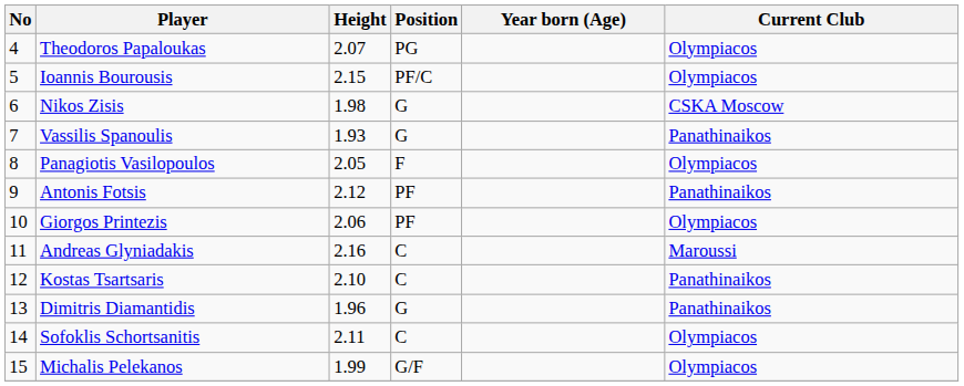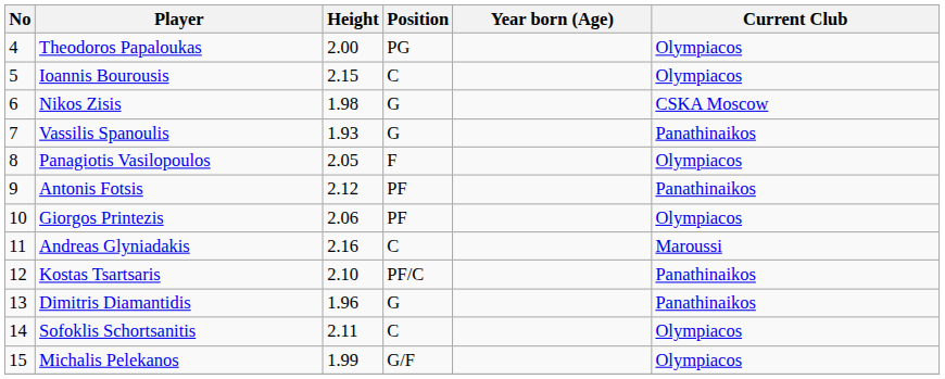 <table class="wikitable">
 <tr>
 <th>No</th>
 <th width=250>Player</th>
 <th width=15>Height</th>
 <th width=15>Position</th>
 <th width=170>Year born (Age)</th>
 <th width=250>Current Club</th>
 </tr>
 <tr>
 <td>4</td>
 <td><a href='#'>Theodoros Papaloukas</a></td>
-<td>2.07</td>
+<td>2.00</td>
 <td>PG</td>
 <td></td>
 <td> <a href='#'>Olympiacos</a></td>
 </tr>
 <tr>
 <td>5</td>
 <td><a href='#'>Ioannis Bourousis</a></td>
 <td>2.15</td>
-<td>PF/C</td>
+<td>C</td>
 <td></td>
 <td> <a href='#'>Olympiacos</a></td>
 </tr>
 <tr>
 <td>6</td>
 <td><a href='#'>Nikos Zisis</a></td>
 <td>1.98</td>
 <td>G</td>
 <td></td>
 <td> <a href='#'>CSKA Moscow</a></td>
 </tr>
 <tr>
 <td>7</td>
 <td><a href='#'>Vassilis Spanoulis</a></td>
 <td>1.93</td>
 <td>G</td>
 <td></td>
 <td> <a href='#'>Panathinaikos</a></td>
 </tr>
 <tr>
 <td>8</td>
 <td><a href='#'>Panagiotis Vasilopoulos</a></td>
 <td>2.05</td>
 <td>F</td>
 <td></td>
 <td> <a href='#'>Olympiacos</a></td>
 </tr>
 <tr>
 <td>9</td>
 <td><a href='#'>Antonis Fotsis</a></td>
 <td>2.12</td>
 <td>PF</td>
 <td></td>
 <td> <a href='#'>Panathinaikos</a></td>
 </tr>
 <tr>
 <td>10</td>
 <td><a href='#'>Giorgos Printezis</a></td>
 <td>2.06</td>
 <td>PF</td>
 <td></td>
 <td> <a href='#'>Olympiacos</a></td>
 </tr>
 <tr>
 <td>11</td>
 <td><a href='#'>Andreas Glyniadakis</a></td>
 <td>2.16</td>
 <td>C</td>
 <td></td>
 <td> <a href='#'>Maroussi</a></td>
 </tr>
 <tr>
 <td>12</td>
 <td><a href='#'>Kostas Tsartsaris</a></td>
 <td>2.10</td>
-<td>C</td>
+<td>PF/C</td>
 <td></td>
 <td> <a href='#'>Panathinaikos</a></td>
 </tr>
 <tr>
 <td>13</td>
 <td><a href='#'>Dimitris Diamantidis</a></td>
 <td>1.96</td>
 <td>G</td>
 <td></td>
 <td> <a href='#'>Panathinaikos</a></td>
 </tr>
 <tr>
 <td>14</td>
 <td><a href='#'>Sofoklis Schortsanitis</a></td>
 <td>2.11</td>
 <td>C</td>
 <td></td>
 <td> <a href='#'>Olympiacos</a></td>
 </tr>
 <tr>
 <td>15</td>
 <td><a href='#'>Michalis Pelekanos</a></td>
 <td>1.99</td>
 <td>G/F</td>
 <td></td>
 <td> <a href='#'>Olympiacos</a></td>
 </tr>
 <tr>
 </tr>
 </table>
